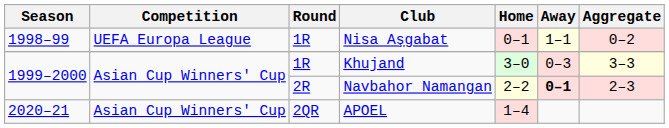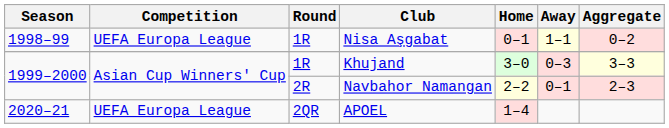 <table class="wikitable mw-collapsible mw-collapsed">
 <tr>
 <th>Season</th>
 <th>Competition</th>
 <th>Round</th>
 <th>Club</th>
 <th>Home</th>
 <th>Away</th>
 <th>Aggregate</th>
 </tr>
 <tr>
 <td><a href='#'>1998–99</a></td>
 <td><a href='#'>UEFA Europa League</a></td>
 <td><a href='#'>1R</a></td>
 <td align="left"> <a href='#'>Nisa Aşgabat</a></td>
 <td bgcolor="#ffdddd" style="text-align:center;">0–1</td>
 <td bgcolor="#ffffdd" style="text-align:center;">1–1</td>
 <td bgcolor="#ffdddd" style="text-align:center;">0–2</td>
 </tr>
 <tr bgcolor=#EEEEEE>
 </tr>
 <tr>
 <td rowspan="2"><a href='#'>1999–2000</a></td>
 <td rowspan="2"><a href='#'>Asian Cup Winners' Cup</a></td>
 <td><a href='#'>1R</a></td>
 <td> <a href='#'>Khujand</a></td>
 <td bgcolor="#ddffdd" style="text-align:center;">3–0</td>
 <td bgcolor="#ffdddd" style="text-align:center;">0–3</td>
 <td bgcolor="#ffffdd" style="text-align:center;"> 3–3</td>
 </tr>
 <tr>
 <td><a href='#'>2R</a></td>
 <td> <a href='#'>Navbahor Namangan</a></td>
 <td bgcolor="#ffffdd" style="text-align:center;">2–2</td>
-<td bgcolor="#ffdddd" style="text-align:center;"><strong>0–1</strong></td>
+<td bgcolor="#ffdddd" style="text-align:center;">0–1</td>
 <td bgcolor="#ffdddd" style="text-align:center;">2–3</td>
 </tr>
 <tr>
 <td><a href='#'>2020–21</a></td>
-<td><a href='#'>Asian Cup Winners' Cup</a></td>
+<td><a href='#'>UEFA Europa League</a></td>
 <td><a href='#'>2QR</a></td>
 <td align="left"> <a href='#'>APOEL</a></td>
 <td bgcolor="#ffdddd" style="text-align:center;">1–4</td>
 <td></td>
 <td></td>
 </tr>
 </table>
